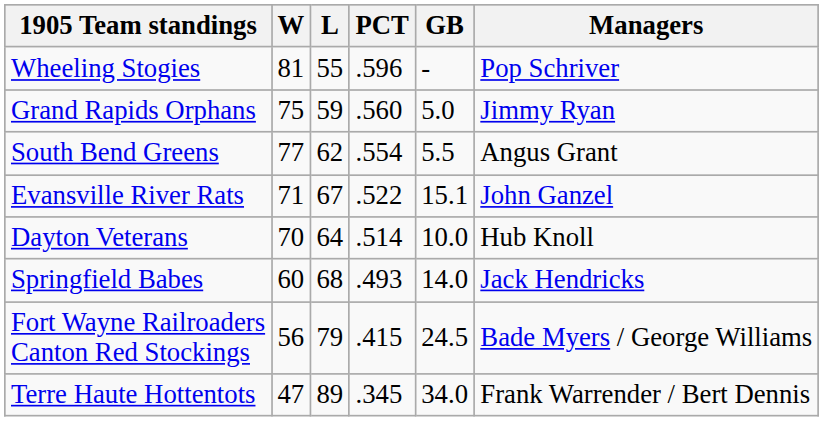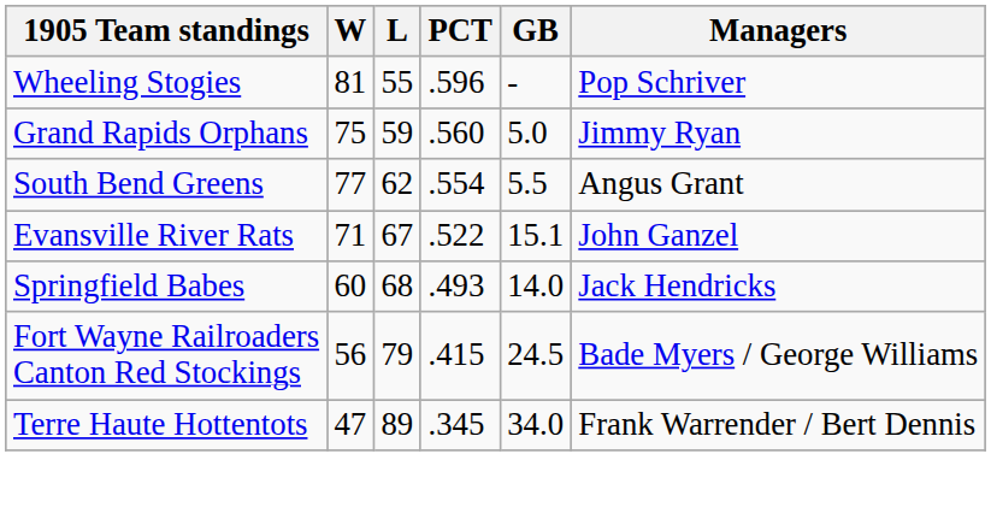 <table class="wikitable">
 <tr>
 <th>1905 Team standings</th>
 <th>W</th>
 <th>L</th>
 <th>PCT</th>
 <th>GB</th>
 <th>Managers</th>
 </tr>
 <tr>
 <td><a href='#'>Wheeling Stogies</a></td>
 <td>81</td>
 <td>55</td>
 <td>.596</td>
 <td>-</td>
 <td><a href='#'>Pop Schriver</a></td>
 </tr>
 <tr>
 <td><a href='#'>Grand Rapids Orphans</a></td>
 <td>75</td>
 <td>59</td>
 <td>.560</td>
 <td>5.0</td>
 <td><a href='#'>Jimmy Ryan</a></td>
 </tr>
 <tr>
 <td><a href='#'>South Bend Greens</a></td>
 <td>77</td>
 <td>62</td>
 <td>.554</td>
 <td>5.5</td>
 <td>Angus Grant</td>
 </tr>
 <tr>
 <td><a href='#'>Evansville River Rats</a></td>
 <td>71</td>
 <td>67</td>
 <td>.522</td>
 <td>15.1</td>
 <td><a href='#'>John Ganzel</a></td>
 </tr>
 <tr>
-<td><a href='#'>Dayton Veterans</a></td>
-<td>70</td>
-<td>64</td>
-<td>.514</td>
-<td>10.0</td>
-<td>Hub Knoll</td>
-</tr>
-<tr>
 <td><a href='#'>Springfield Babes</a></td>
 <td>60</td>
 <td>68</td>
 <td>.493</td>
 <td>14.0</td>
 <td><a href='#'>Jack Hendricks</a></td>
 </tr>
 <tr>
 <td><a href='#'>Fort Wayne Railroaders</a> <br> <a href='#'>Canton Red Stockings</a></td>
 <td>56</td>
 <td>79</td>
 <td>.415</td>
 <td>24.5</td>
 <td><a href='#'>Bade Myers</a> / George Williams</td>
 </tr>
 <tr>
 <td><a href='#'>Terre Haute Hottentots</a></td>
 <td>47</td>
 <td>89</td>
 <td>.345</td>
 <td>34.0</td>
 <td>Frank Warrender / Bert Dennis</td>
 </tr>
 </table>
